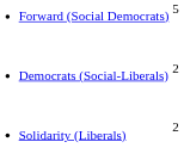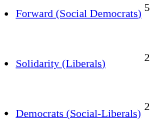 <table>
 <tr>
 <td><br><ul><li><a href='#'>Forward (Social Democrats)</a></li></ul></td>
 <td><div>5</div></td>
 </tr>
 <tr>
+<td><br><ul><li><a href='#'>Solidarity (Liberals)</a></li></ul></td>
+<td><div>2</div></td>
+</tr>
+<tr>
 <td><br><ul><li><a href='#'>Democrats (Social-Liberals)</a></li></ul></td>
 <td><div>2</div></td>
 </tr>
-<tr>
-<td><br><ul><li><a href='#'>Solidarity (Liberals)</a></li></ul></td>
-<td><div>2</div></td>
-</tr>
 </table>
